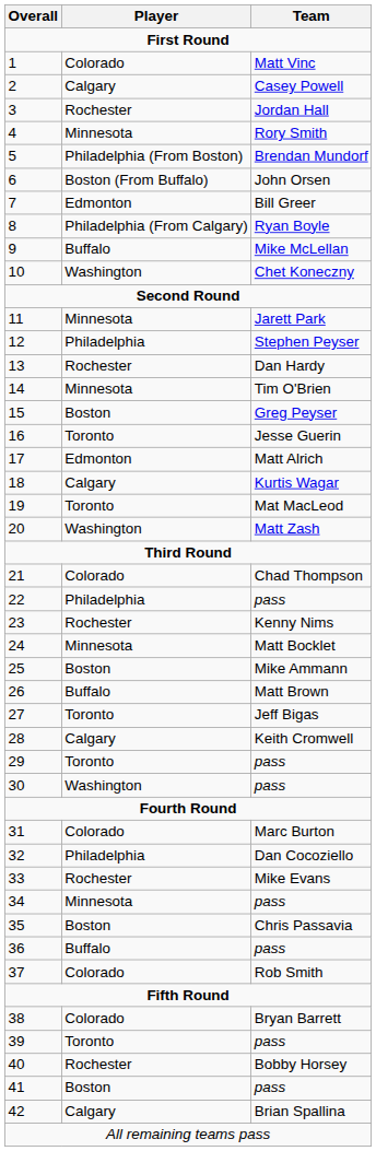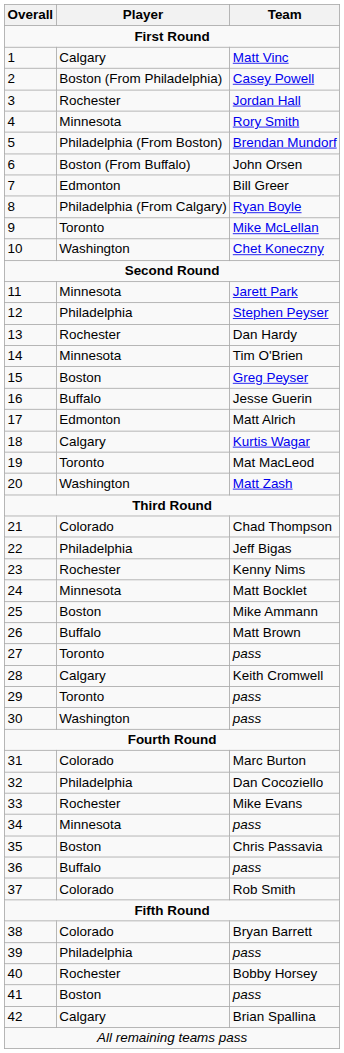 <table class="wikitable">
 <tr>
 <th>Overall</th>
 <th>Player</th>
 <th>Team</th>
 </tr>
 <tr>
 <td align="center" colspan="3"><strong>First Round</strong></td>
 </tr>
 <tr>
 <td>1</td>
-<td>Colorado</td>
+<td>Calgary</td>
 <td><a href='#'>Matt Vinc</a></td>
 </tr>
 <tr>
 <td>2</td>
-<td>Calgary</td>
+<td>Boston (From Philadelphia)</td>
 <td><a href='#'>Casey Powell</a></td>
 </tr>
 <tr>
 <td>3</td>
 <td>Rochester</td>
 <td><a href='#'>Jordan Hall</a></td>
 </tr>
 <tr>
 <td>4</td>
 <td>Minnesota</td>
 <td><a href='#'>Rory Smith</a></td>
 </tr>
 <tr>
 <td>5</td>
 <td>Philadelphia (From Boston)</td>
 <td><a href='#'>Brendan Mundorf</a></td>
 </tr>
 <tr>
 <td>6</td>
 <td>Boston (From Buffalo)</td>
 <td>John Orsen</td>
 </tr>
 <tr>
 <td>7</td>
 <td>Edmonton</td>
 <td>Bill Greer</td>
 </tr>
 <tr>
 <td>8</td>
 <td>Philadelphia (From Calgary)</td>
 <td><a href='#'>Ryan Boyle</a></td>
 </tr>
 <tr>
 <td>9</td>
-<td>Buffalo</td>
+<td>Toronto</td>
 <td><a href='#'>Mike McLellan</a></td>
 </tr>
 <tr>
 <td>10</td>
 <td>Washington</td>
 <td><a href='#'>Chet Koneczny</a></td>
 </tr>
 <tr>
 <td align="center" colspan="3"><strong>Second Round</strong></td>
 </tr>
 <tr>
 <td>11</td>
 <td>Minnesota</td>
 <td><a href='#'>Jarett Park</a></td>
 </tr>
 <tr>
 <td>12</td>
 <td>Philadelphia</td>
 <td><a href='#'>Stephen Peyser</a></td>
 </tr>
 <tr>
 <td>13</td>
 <td>Rochester</td>
 <td>Dan Hardy</td>
 </tr>
 <tr>
 <td>14</td>
 <td>Minnesota</td>
 <td>Tim O'Brien</td>
 </tr>
 <tr>
 <td>15</td>
 <td>Boston</td>
 <td><a href='#'>Greg Peyser</a></td>
 </tr>
 <tr>
 <td>16</td>
-<td>Toronto</td>
+<td>Buffalo</td>
 <td>Jesse Guerin</td>
 </tr>
 <tr>
 <td>17</td>
 <td>Edmonton</td>
 <td>Matt Alrich</td>
 </tr>
 <tr>
 <td>18</td>
 <td>Calgary</td>
 <td><a href='#'>Kurtis Wagar</a></td>
 </tr>
 <tr>
 <td>19</td>
 <td>Toronto</td>
 <td>Mat MacLeod</td>
 </tr>
 <tr>
 <td>20</td>
 <td>Washington</td>
 <td><a href='#'>Matt Zash</a></td>
 </tr>
 <tr>
 <td align="center" colspan="3"><strong>Third Round</strong></td>
 </tr>
 <tr>
 <td>21</td>
 <td>Colorado</td>
 <td>Chad Thompson</td>
 </tr>
 <tr>
 <td>22</td>
 <td>Philadelphia</td>
-<td><em>pass</em></td>
+<td>Jeff Bigas</td>
 </tr>
 <tr>
 <td>23</td>
 <td>Rochester</td>
 <td>Kenny Nims</td>
 </tr>
 <tr>
 <td>24</td>
 <td>Minnesota</td>
 <td>Matt Bocklet</td>
 </tr>
 <tr>
 <td>25</td>
 <td>Boston</td>
 <td>Mike Ammann</td>
 </tr>
 <tr>
 <td>26</td>
 <td>Buffalo</td>
 <td>Matt Brown</td>
 </tr>
 <tr>
 <td>27</td>
 <td>Toronto</td>
-<td>Jeff Bigas</td>
+<td><em>pass</em></td>
 </tr>
 <tr>
 <td>28</td>
 <td>Calgary</td>
 <td>Keith Cromwell</td>
 </tr>
 <tr>
 <td>29</td>
 <td>Toronto</td>
 <td><em>pass</em></td>
 </tr>
 <tr>
 <td>30</td>
 <td>Washington</td>
 <td><em>pass</em></td>
 </tr>
 <tr>
 <td align="center" colspan="3"><strong>Fourth Round</strong></td>
 </tr>
 <tr>
 <td>31</td>
 <td>Colorado</td>
 <td>Marc Burton</td>
 </tr>
 <tr>
 <td>32</td>
 <td>Philadelphia</td>
 <td>Dan Cocoziello</td>
 </tr>
 <tr>
 <td>33</td>
 <td>Rochester</td>
 <td>Mike Evans</td>
 </tr>
 <tr>
 <td>34</td>
 <td>Minnesota</td>
 <td><em>pass</em></td>
 </tr>
 <tr>
 <td>35</td>
 <td>Boston</td>
 <td>Chris Passavia</td>
 </tr>
 <tr>
 <td>36</td>
 <td>Buffalo</td>
 <td><em>pass</em></td>
 </tr>
 <tr>
 <td>37</td>
 <td>Colorado</td>
 <td>Rob Smith</td>
 </tr>
 <tr>
 <td align="center" colspan="3"><strong>Fifth Round</strong></td>
 </tr>
 <tr>
 <td>38</td>
 <td>Colorado</td>
 <td>Bryan Barrett</td>
 </tr>
 <tr>
 <td>39</td>
-<td>Toronto</td>
+<td>Philadelphia</td>
 <td><em>pass</em></td>
 </tr>
 <tr>
 <td>40</td>
 <td>Rochester</td>
 <td>Bobby Horsey</td>
 </tr>
 <tr>
 <td>41</td>
 <td>Boston</td>
 <td><em>pass</em></td>
 </tr>
 <tr>
 <td>42</td>
 <td>Calgary</td>
 <td>Brian Spallina</td>
 </tr>
 <tr>
 <td align="center" colspan="3"><em>All remaining teams pass</em></td>
 </tr>
 </table>
